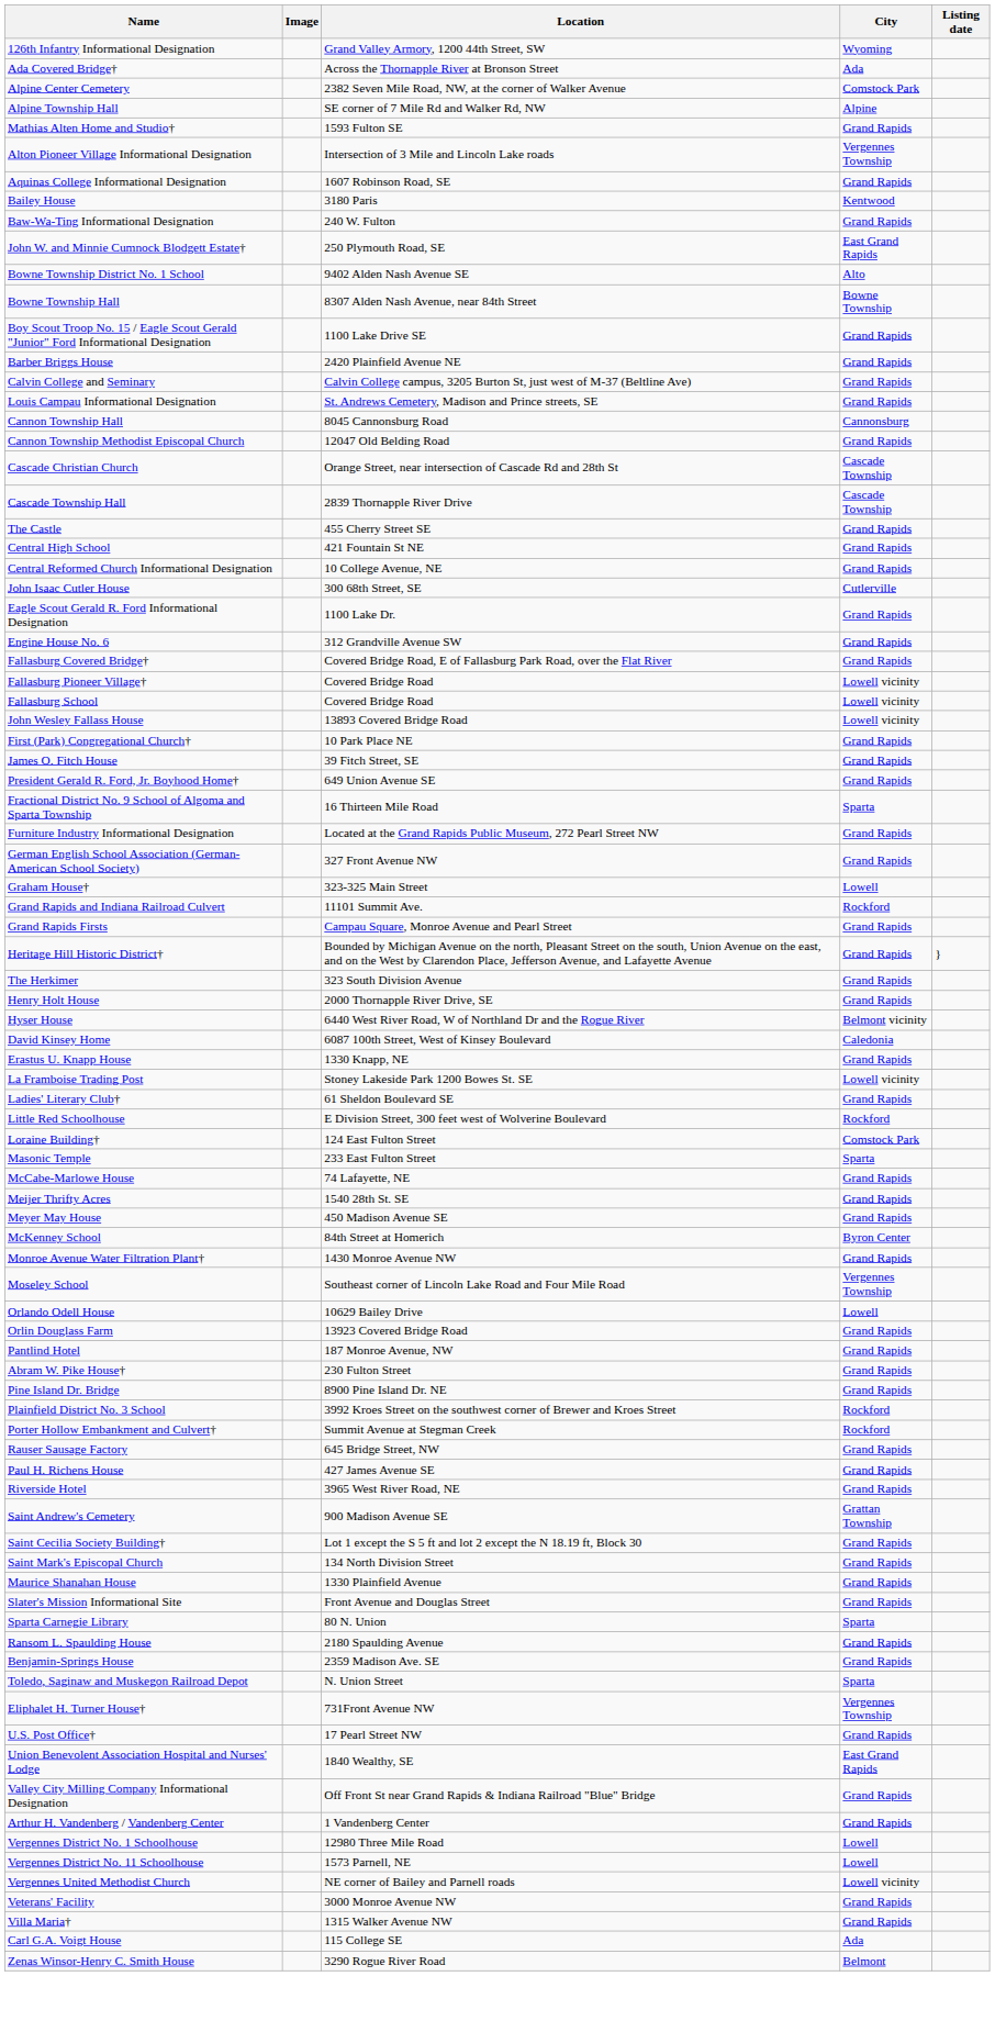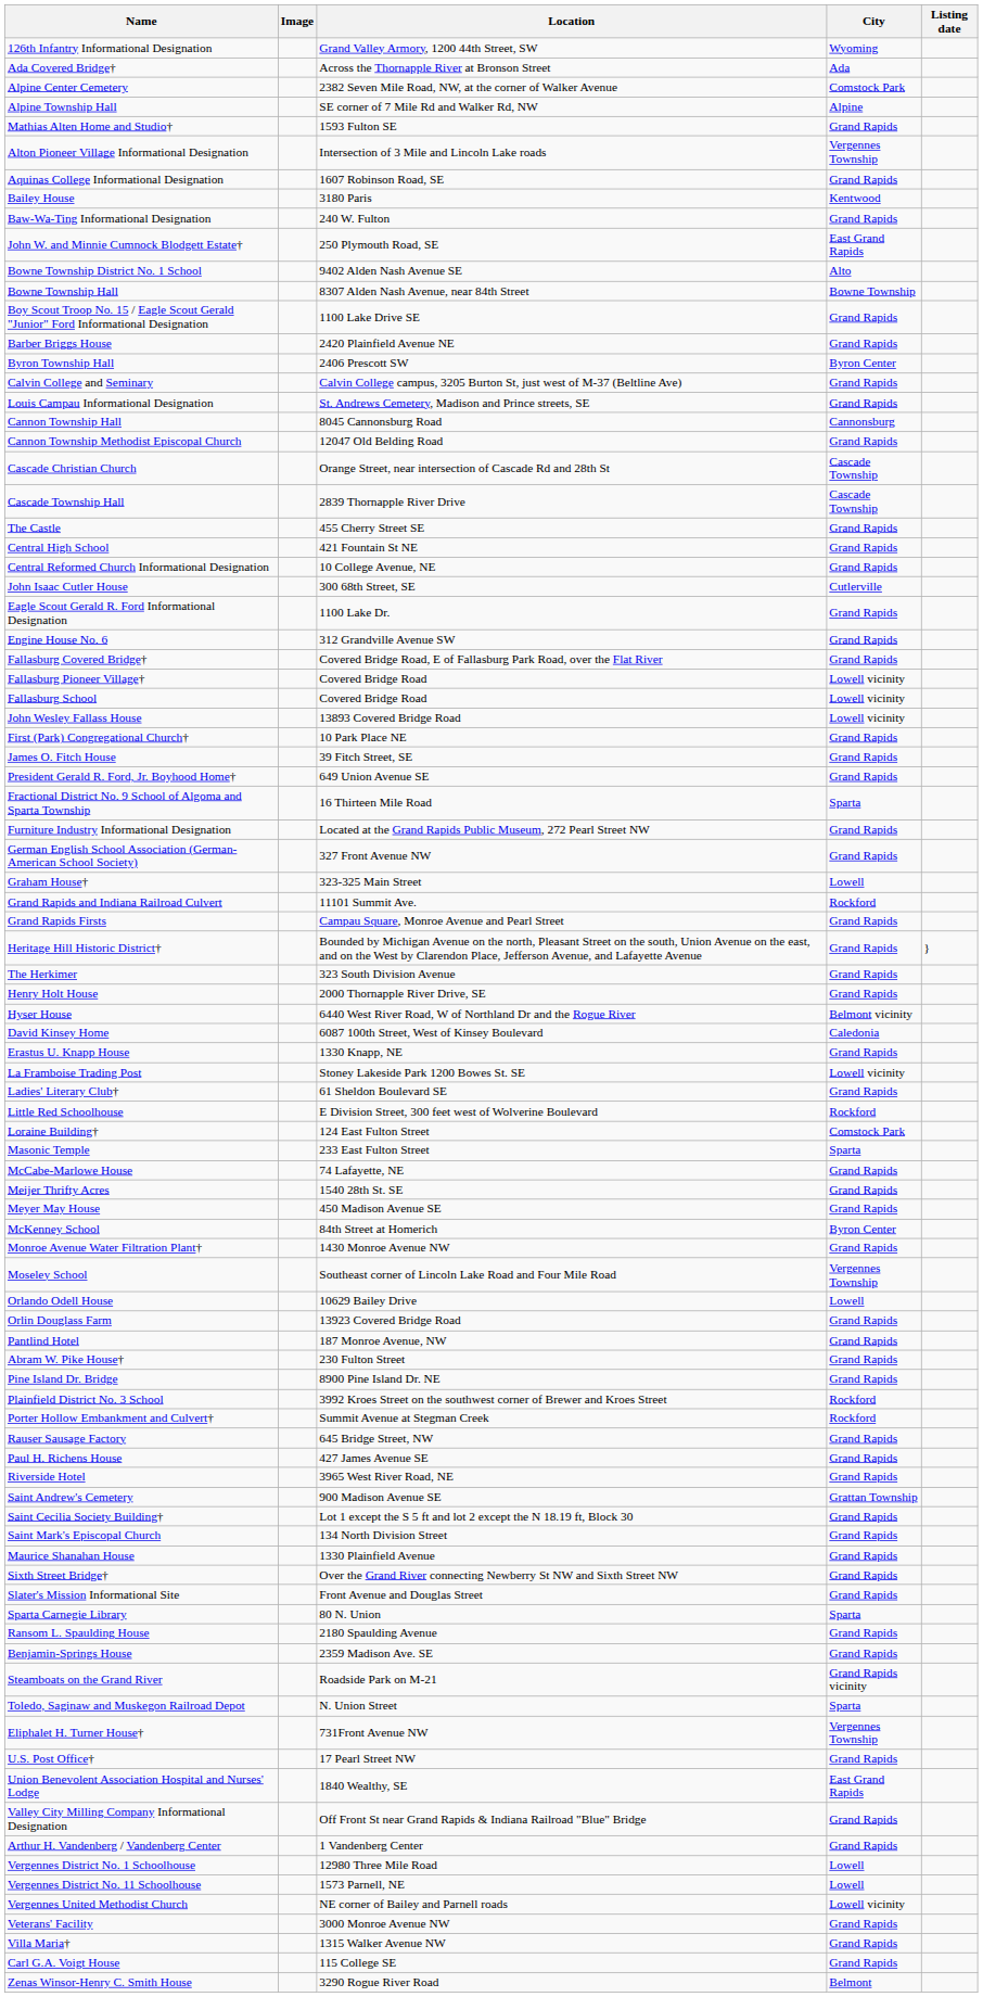 <table class="wikitable sortable" style="width:100%">
 <tr>
 <th>Name</th>
 <th>Image</th>
 <th>Location</th>
 <th>City</th>
 <th>Listing date</th>
 </tr>
 <tr>
 <td><a href='#'>126th Infantry</a> Informational Designation</td>
 <td></td>
 <td><a href='#'>Grand Valley Armory</a>, 1200 44th Street, SW</td>
 <td><a href='#'>Wyoming</a></td>
 <td></td>
 </tr>
 <tr>
 <td><a href='#'>Ada Covered Bridge</a>†</td>
 <td></td>
 <td>Across the <a href='#'>Thornapple River</a> at Bronson Street</td>
 <td><a href='#'>Ada</a></td>
 <td></td>
 </tr>
 <tr>
 <td><a href='#'>Alpine Center Cemetery</a></td>
 <td></td>
 <td>2382 Seven Mile Road, NW, at the corner of Walker Avenue</td>
 <td><a href='#'>Comstock Park</a></td>
 <td></td>
 </tr>
 <tr>
 <td><a href='#'>Alpine Township Hall</a></td>
 <td></td>
 <td>SE corner of 7 Mile Rd and Walker Rd, NW</td>
 <td><a href='#'>Alpine</a></td>
 <td></td>
 </tr>
 <tr>
 <td><a href='#'>Mathias Alten Home and Studio</a>†</td>
 <td></td>
 <td>1593 Fulton SE</td>
 <td><a href='#'>Grand Rapids</a></td>
 <td></td>
 </tr>
 <tr>
 <td><a href='#'>Alton Pioneer Village</a> Informational Designation</td>
 <td></td>
 <td>Intersection of 3 Mile and Lincoln Lake roads</td>
 <td><a href='#'>Vergennes Township</a></td>
 <td></td>
 </tr>
 <tr>
 <td><a href='#'>Aquinas College</a> Informational Designation</td>
 <td></td>
 <td>1607 Robinson Road, SE</td>
 <td><a href='#'>Grand Rapids</a></td>
 <td></td>
 </tr>
 <tr>
 <td><a href='#'>Bailey House</a></td>
 <td></td>
 <td>3180 Paris</td>
 <td><a href='#'>Kentwood</a></td>
 <td></td>
 </tr>
 <tr>
 <td><a href='#'>Baw-Wa-Ting</a> Informational Designation</td>
 <td></td>
 <td>240 W. Fulton</td>
 <td><a href='#'>Grand Rapids</a></td>
 <td></td>
 </tr>
 <tr>
 <td><a href='#'>John W. and Minnie Cumnock Blodgett Estate</a>†</td>
 <td></td>
 <td>250 Plymouth Road, SE</td>
 <td><a href='#'>East Grand Rapids</a></td>
 <td></td>
 </tr>
 <tr>
 <td><a href='#'>Bowne Township District No. 1 School</a></td>
 <td></td>
 <td>9402 Alden Nash Avenue SE</td>
 <td><a href='#'>Alto</a></td>
 <td></td>
 </tr>
 <tr>
 <td><a href='#'>Bowne Township Hall</a></td>
 <td></td>
 <td>8307 Alden Nash Avenue, near 84th Street</td>
 <td><a href='#'>Bowne Township</a></td>
 <td></td>
 </tr>
 <tr>
 <td><a href='#'>Boy Scout Troop No. 15</a> / <a href='#'>Eagle Scout Gerald "Junior" Ford</a> Informational Designation</td>
 <td></td>
 <td>1100 Lake Drive SE</td>
 <td><a href='#'>Grand Rapids</a></td>
 <td></td>
 </tr>
 <tr>
 <td><a href='#'>Barber Briggs House</a></td>
 <td></td>
 <td>2420 Plainfield Avenue NE</td>
 <td><a href='#'>Grand Rapids</a></td>
+<td></td>
+</tr>
+<tr>
+<td><a href='#'>Byron Township Hall</a></td>
+<td></td>
+<td>2406 Prescott SW</td>
+<td><a href='#'>Byron Center</a></td>
 <td></td>
 </tr>
 <tr>
 <td><a href='#'>Calvin College</a> and <a href='#'>Seminary</a></td>
 <td></td>
 <td><a href='#'>Calvin College</a> campus, 3205 Burton St, just west of M-37 (Beltline Ave)</td>
 <td><a href='#'>Grand Rapids</a></td>
 <td></td>
 </tr>
 <tr>
 <td><a href='#'>Louis Campau</a> Informational Designation</td>
 <td></td>
 <td><a href='#'>St. Andrews Cemetery</a>, Madison and Prince streets, SE</td>
 <td><a href='#'>Grand Rapids</a></td>
 <td></td>
 </tr>
 <tr>
 <td><a href='#'>Cannon Township Hall</a></td>
 <td></td>
 <td>8045 Cannonsburg Road</td>
 <td><a href='#'>Cannonsburg</a></td>
 <td></td>
 </tr>
 <tr>
 <td><a href='#'>Cannon Township Methodist Episcopal Church</a></td>
 <td></td>
 <td>12047 Old Belding Road</td>
 <td><a href='#'>Grand Rapids</a></td>
 <td></td>
 </tr>
 <tr>
 <td><a href='#'>Cascade Christian Church</a></td>
 <td></td>
 <td>Orange Street, near intersection of Cascade Rd and 28th St</td>
 <td><a href='#'>Cascade Township</a></td>
 <td></td>
 </tr>
 <tr>
 <td><a href='#'>Cascade Township Hall</a></td>
 <td></td>
 <td>2839 Thornapple River Drive</td>
 <td><a href='#'>Cascade Township</a></td>
 <td></td>
 </tr>
 <tr>
 <td><a href='#'>The Castle</a></td>
 <td></td>
 <td>455 Cherry Street SE</td>
 <td><a href='#'>Grand Rapids</a></td>
 <td></td>
 </tr>
 <tr>
 <td><a href='#'>Central High School</a></td>
 <td></td>
 <td>421 Fountain St NE</td>
 <td><a href='#'>Grand Rapids</a></td>
 <td></td>
 </tr>
 <tr>
 <td><a href='#'>Central Reformed Church</a> Informational Designation</td>
 <td></td>
 <td>10 College Avenue, NE</td>
 <td><a href='#'>Grand Rapids</a></td>
 <td></td>
 </tr>
 <tr>
 <td><a href='#'>John Isaac Cutler House</a></td>
 <td></td>
 <td>300 68th Street, SE</td>
 <td><a href='#'>Cutlerville</a></td>
 <td></td>
 </tr>
 <tr>
 <td><a href='#'>Eagle Scout Gerald R. Ford</a> Informational Designation</td>
 <td></td>
 <td>1100 Lake Dr.</td>
 <td><a href='#'>Grand Rapids</a></td>
 <td></td>
 </tr>
 <tr>
 <td><a href='#'>Engine House No. 6</a></td>
 <td></td>
 <td>312 Grandville Avenue SW</td>
 <td><a href='#'>Grand Rapids</a></td>
 <td></td>
 </tr>
 <tr>
 <td><a href='#'>Fallasburg Covered Bridge</a>†</td>
 <td></td>
 <td>Covered Bridge Road, E of Fallasburg Park Road, over the <a href='#'>Flat River</a></td>
 <td><a href='#'>Grand Rapids</a></td>
 <td></td>
 </tr>
 <tr>
 <td><a href='#'>Fallasburg Pioneer Village</a>†</td>
 <td></td>
 <td>Covered Bridge Road</td>
 <td><a href='#'>Lowell</a> vicinity</td>
 <td></td>
 </tr>
 <tr>
 <td><a href='#'>Fallasburg School</a></td>
 <td></td>
 <td>Covered Bridge Road</td>
 <td><a href='#'>Lowell</a> vicinity</td>
 <td></td>
 </tr>
 <tr>
 <td><a href='#'>John Wesley Fallass House</a></td>
 <td></td>
 <td>13893 Covered Bridge Road</td>
 <td><a href='#'>Lowell</a> vicinity</td>
 <td></td>
 </tr>
 <tr>
 <td><a href='#'>First (Park) Congregational Church</a>†</td>
 <td></td>
 <td>10 Park Place NE</td>
 <td><a href='#'>Grand Rapids</a></td>
 <td></td>
 </tr>
 <tr>
 <td><a href='#'>James O. Fitch House</a></td>
 <td></td>
 <td>39 Fitch Street, SE</td>
 <td><a href='#'>Grand Rapids</a></td>
 <td></td>
 </tr>
 <tr>
 <td><a href='#'>President Gerald R. Ford, Jr. Boyhood Home</a>†</td>
 <td></td>
 <td>649 Union Avenue SE</td>
 <td><a href='#'>Grand Rapids</a></td>
 <td></td>
 </tr>
 <tr>
 <td><a href='#'>Fractional District No. 9 School of Algoma and Sparta Township</a></td>
 <td></td>
 <td>16 Thirteen Mile Road</td>
 <td><a href='#'>Sparta</a></td>
 <td></td>
 </tr>
 <tr>
 <td><a href='#'>Furniture Industry</a> Informational Designation</td>
 <td></td>
 <td>Located at the <a href='#'>Grand Rapids Public Museum</a>, 272 Pearl Street NW</td>
 <td><a href='#'>Grand Rapids</a></td>
 <td></td>
 </tr>
 <tr>
 <td><a href='#'>German English School Association (German-American School Society)</a></td>
 <td></td>
 <td>327 Front Avenue NW</td>
 <td><a href='#'>Grand Rapids</a></td>
 <td></td>
 </tr>
 <tr>
 <td><a href='#'>Graham House</a>†</td>
 <td></td>
 <td>323-325 Main Street</td>
 <td><a href='#'>Lowell</a></td>
 <td></td>
 </tr>
 <tr>
 <td><a href='#'>Grand Rapids and Indiana Railroad Culvert</a></td>
 <td></td>
 <td>11101 Summit Ave.</td>
 <td><a href='#'>Rockford</a></td>
 <td></td>
 </tr>
 <tr>
 <td><a href='#'>Grand Rapids Firsts</a></td>
 <td></td>
 <td><a href='#'>Campau Square</a>, Monroe Avenue and Pearl Street</td>
 <td><a href='#'>Grand Rapids</a></td>
 <td></td>
 </tr>
 <tr>
 <td><a href='#'>Heritage Hill Historic District</a>†</td>
 <td></td>
 <td>Bounded by Michigan Avenue on the north, Pleasant Street on the south, Union Avenue on the east, and on the West by Clarendon Place, Jefferson Avenue, and Lafayette Avenue</td>
 <td><a href='#'>Grand Rapids</a></td>
 <td>}</td>
 </tr>
 <tr>
 <td><a href='#'>The Herkimer</a></td>
 <td></td>
 <td>323 South Division Avenue</td>
 <td><a href='#'>Grand Rapids</a></td>
 <td></td>
 </tr>
 <tr>
 <td><a href='#'>Henry Holt House</a></td>
 <td></td>
 <td>2000 Thornapple River Drive, SE</td>
 <td><a href='#'>Grand Rapids</a></td>
 <td></td>
 </tr>
 <tr>
 <td><a href='#'>Hyser House</a></td>
 <td></td>
 <td>6440 West River Road, W of Northland Dr and the <a href='#'>Rogue River</a></td>
 <td><a href='#'>Belmont</a> vicinity</td>
 <td></td>
 </tr>
 <tr>
 <td><a href='#'>David Kinsey Home</a></td>
 <td></td>
 <td>6087 100th Street, West of Kinsey Boulevard</td>
 <td><a href='#'>Caledonia</a></td>
 <td></td>
 </tr>
 <tr>
 <td><a href='#'>Erastus U. Knapp House</a></td>
 <td></td>
 <td>1330 Knapp, NE</td>
 <td><a href='#'>Grand Rapids</a></td>
 <td></td>
 </tr>
 <tr>
 <td><a href='#'>La Framboise Trading Post</a></td>
 <td></td>
 <td>Stoney Lakeside Park 1200 Bowes St. SE</td>
 <td><a href='#'>Lowell</a> vicinity</td>
 <td></td>
 </tr>
 <tr>
 <td><a href='#'>Ladies' Literary Club</a>†</td>
 <td></td>
 <td>61 Sheldon Boulevard SE</td>
 <td><a href='#'>Grand Rapids</a></td>
 <td></td>
 </tr>
 <tr>
 <td><a href='#'>Little Red Schoolhouse</a></td>
 <td></td>
 <td>E Division Street, 300 feet west of Wolverine Boulevard</td>
 <td><a href='#'>Rockford</a></td>
 <td></td>
 </tr>
 <tr>
 <td><a href='#'>Loraine Building</a>†</td>
 <td></td>
 <td>124 East Fulton Street</td>
 <td><a href='#'>Comstock Park</a></td>
 <td></td>
 </tr>
 <tr>
 <td><a href='#'>Masonic Temple</a></td>
 <td></td>
 <td>233 East Fulton Street</td>
 <td><a href='#'>Sparta</a></td>
 <td></td>
 </tr>
 <tr>
 <td><a href='#'>McCabe-Marlowe House</a></td>
 <td></td>
 <td>74 Lafayette, NE</td>
 <td><a href='#'>Grand Rapids</a></td>
 <td></td>
 </tr>
 <tr>
 <td><a href='#'>Meijer Thrifty Acres</a></td>
 <td></td>
 <td>1540 28th St. SE</td>
 <td><a href='#'>Grand Rapids</a></td>
 <td></td>
 </tr>
 <tr>
 <td><a href='#'>Meyer May House</a></td>
 <td></td>
 <td>450 Madison Avenue SE</td>
 <td><a href='#'>Grand Rapids</a></td>
 <td></td>
 </tr>
 <tr>
 <td><a href='#'>McKenney School</a></td>
 <td></td>
 <td>84th Street at Homerich</td>
 <td><a href='#'>Byron Center</a></td>
 <td></td>
 </tr>
 <tr>
 <td><a href='#'>Monroe Avenue Water Filtration Plant</a>†</td>
 <td></td>
 <td>1430 Monroe Avenue NW</td>
 <td><a href='#'>Grand Rapids</a></td>
 <td></td>
 </tr>
 <tr>
 <td><a href='#'>Moseley School</a></td>
 <td></td>
 <td>Southeast corner of Lincoln Lake Road and Four Mile Road</td>
 <td><a href='#'>Vergennes Township</a></td>
 <td></td>
 </tr>
 <tr>
 <td><a href='#'>Orlando Odell House</a></td>
 <td></td>
 <td>10629 Bailey Drive</td>
 <td><a href='#'>Lowell</a></td>
 <td></td>
 </tr>
 <tr>
 <td><a href='#'>Orlin Douglass Farm</a></td>
 <td></td>
 <td>13923 Covered Bridge Road</td>
 <td><a href='#'>Grand Rapids</a></td>
 <td></td>
 </tr>
 <tr>
 <td><a href='#'>Pantlind Hotel</a></td>
 <td></td>
 <td>187 Monroe Avenue, NW</td>
 <td><a href='#'>Grand Rapids</a></td>
 <td></td>
 </tr>
 <tr>
 <td><a href='#'>Abram W. Pike House</a>†</td>
 <td></td>
 <td>230 Fulton Street</td>
 <td><a href='#'>Grand Rapids</a></td>
 <td></td>
 </tr>
 <tr>
 <td><a href='#'>Pine Island Dr. Bridge</a></td>
 <td></td>
 <td>8900 Pine Island Dr. NE</td>
 <td><a href='#'>Grand Rapids</a></td>
 <td></td>
 </tr>
 <tr>
 <td><a href='#'>Plainfield District No. 3 School</a></td>
 <td></td>
 <td>3992 Kroes Street on the southwest corner of Brewer and Kroes Street</td>
 <td><a href='#'>Rockford</a></td>
 <td></td>
 </tr>
 <tr>
 <td><a href='#'>Porter Hollow Embankment and Culvert</a>†</td>
 <td></td>
 <td>Summit Avenue at Stegman Creek</td>
 <td><a href='#'>Rockford</a></td>
 <td></td>
 </tr>
 <tr>
 <td><a href='#'>Rauser Sausage Factory</a></td>
 <td></td>
 <td>645 Bridge Street, NW</td>
 <td><a href='#'>Grand Rapids</a></td>
 <td></td>
 </tr>
 <tr>
 <td><a href='#'>Paul H. Richens House</a></td>
 <td></td>
 <td>427 James Avenue SE</td>
 <td><a href='#'>Grand Rapids</a></td>
 <td></td>
 </tr>
 <tr>
 <td><a href='#'>Riverside Hotel</a></td>
 <td></td>
 <td>3965 West River Road, NE</td>
 <td><a href='#'>Grand Rapids</a></td>
 <td></td>
 </tr>
 <tr>
 <td><a href='#'>Saint Andrew's Cemetery</a></td>
 <td></td>
 <td>900 Madison Avenue SE</td>
 <td><a href='#'>Grattan Township</a></td>
 <td></td>
 </tr>
 <tr>
 <td><a href='#'>Saint Cecilia Society Building</a>†</td>
 <td></td>
 <td>Lot 1 except the S 5 ft and lot 2 except the N 18.19 ft, Block 30</td>
 <td><a href='#'>Grand Rapids</a></td>
 <td></td>
 </tr>
 <tr>
 <td><a href='#'>Saint Mark's Episcopal Church</a></td>
 <td></td>
 <td>134 North Division Street</td>
 <td><a href='#'>Grand Rapids</a></td>
 <td></td>
 </tr>
 <tr>
 <td><a href='#'>Maurice Shanahan House</a></td>
 <td></td>
 <td>1330 Plainfield Avenue</td>
 <td><a href='#'>Grand Rapids</a></td>
 <td></td>
 </tr>
 <tr>
+<td><a href='#'>Sixth Street Bridge</a>†</td>
+<td></td>
+<td>Over the <a href='#'>Grand River</a> connecting Newberry St NW and Sixth Street NW</td>
+<td><a href='#'>Grand Rapids</a></td>
+<td></td>
+</tr>
+<tr>
 <td><a href='#'>Slater's Mission</a> Informational Site</td>
 <td></td>
 <td>Front Avenue and Douglas Street</td>
 <td><a href='#'>Grand Rapids</a></td>
 <td></td>
 </tr>
 <tr>
 <td><a href='#'>Sparta Carnegie Library</a></td>
 <td></td>
 <td>80 N. Union</td>
 <td><a href='#'>Sparta</a></td>
 <td></td>
 </tr>
 <tr>
 <td><a href='#'>Ransom L. Spaulding House</a></td>
 <td></td>
 <td>2180 Spaulding Avenue</td>
 <td><a href='#'>Grand Rapids</a></td>
 <td></td>
 </tr>
 <tr>
 <td><a href='#'>Benjamin-Springs House</a></td>
 <td></td>
 <td>2359 Madison Ave. SE</td>
 <td><a href='#'>Grand Rapids</a></td>
+<td></td>
+</tr>
+<tr>
+<td><a href='#'>Steamboats on the Grand River</a></td>
+<td></td>
+<td>Roadside Park on M-21</td>
+<td><a href='#'>Grand Rapids</a> vicinity</td>
 <td></td>
 </tr>
 <tr>
 <td><a href='#'>Toledo, Saginaw and Muskegon Railroad Depot</a></td>
 <td></td>
 <td>N. Union Street</td>
 <td><a href='#'>Sparta</a></td>
 <td></td>
 </tr>
 <tr>
 <td><a href='#'>Eliphalet H. Turner House</a>†</td>
 <td></td>
 <td>731Front Avenue NW</td>
 <td><a href='#'>Vergennes Township</a></td>
 <td></td>
 </tr>
 <tr>
 <td><a href='#'>U.S. Post Office</a>†</td>
 <td></td>
 <td>17 Pearl Street NW</td>
 <td><a href='#'>Grand Rapids</a></td>
 <td></td>
 </tr>
 <tr>
 <td><a href='#'>Union Benevolent Association Hospital and Nurses' Lodge</a></td>
 <td></td>
 <td>1840 Wealthy, SE</td>
 <td><a href='#'>East Grand Rapids</a></td>
 <td></td>
 </tr>
 <tr>
 <td><a href='#'>Valley City Milling Company</a> Informational Designation</td>
 <td></td>
 <td>Off Front St near Grand Rapids & Indiana Railroad "Blue" Bridge</td>
 <td><a href='#'>Grand Rapids</a></td>
 <td></td>
 </tr>
 <tr>
 <td><a href='#'>Arthur H. Vandenberg</a> / <a href='#'>Vandenberg Center</a></td>
 <td></td>
 <td>1 Vandenberg Center</td>
 <td><a href='#'>Grand Rapids</a></td>
 <td></td>
 </tr>
 <tr>
 <td><a href='#'>Vergennes District No. 1 Schoolhouse</a></td>
 <td></td>
 <td>12980 Three Mile Road</td>
 <td><a href='#'>Lowell</a></td>
 <td></td>
 </tr>
 <tr>
 <td><a href='#'>Vergennes District No. 11 Schoolhouse</a></td>
 <td></td>
 <td>1573 Parnell, NE</td>
 <td><a href='#'>Lowell</a></td>
 <td></td>
 </tr>
 <tr>
 <td><a href='#'>Vergennes United Methodist Church</a></td>
 <td></td>
 <td>NE corner of Bailey and Parnell roads</td>
 <td><a href='#'>Lowell</a> vicinity</td>
 <td></td>
 </tr>
 <tr>
 <td><a href='#'>Veterans' Facility</a></td>
 <td></td>
 <td>3000 Monroe Avenue NW</td>
 <td><a href='#'>Grand Rapids</a></td>
 <td></td>
 </tr>
 <tr>
 <td><a href='#'>Villa Maria</a>†</td>
 <td></td>
 <td>1315 Walker Avenue NW</td>
 <td><a href='#'>Grand Rapids</a></td>
 <td></td>
 </tr>
 <tr>
 <td><a href='#'>Carl G.A. Voigt House</a></td>
 <td></td>
 <td>115 College SE</td>
-<td><a href='#'>Ada</a></td>
+<td><a href='#'>Grand Rapids</a></td>
 <td></td>
 </tr>
 <tr>
 <td><a href='#'>Zenas Winsor-Henry C. Smith House</a></td>
 <td></td>
 <td>3290 Rogue River Road</td>
 <td><a href='#'>Belmont</a></td>
 <td></td>
 </tr>
 </table>
